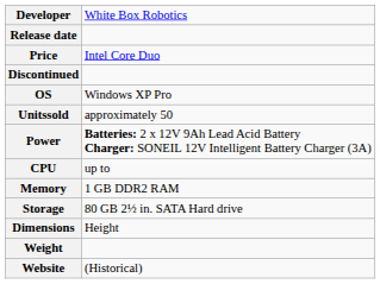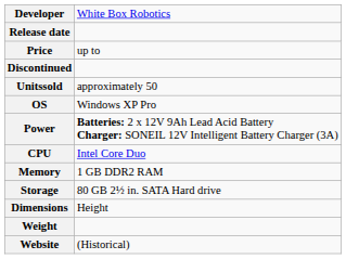 <table class="wikitable">
 <tr>
 <th>Developer</th>
 <td><a href='#'>White Box Robotics</a></td>
 </tr>
 <tr>
 <th>Release date</th>
 <td></td>
 </tr>
 <tr>
 <th>Price</th>
-<td><a href='#'>Intel Core Duo</a></td>
+<td>up to </td>
 </tr>
 <tr>
 <th>Discontinued</th>
 <td></td>
 </tr>
 <tr>
+<th>Unitssold</th>
+<td>approximately 50</td>
+</tr>
+<tr>
 <th>OS</th>
 <td>Windows XP Pro</td>
-</tr>
-<tr>
-<th>Unitssold</th>
-<td>approximately 50</td>
 </tr>
 <tr>
 <th>Power</th>
 <td><strong>Batteries:</strong> 2 x 12V 9Ah Lead Acid Battery<br><strong>Charger:</strong> SONEIL 12V Intelligent Battery Charger (3A)</td>
 </tr>
 <tr>
 <th>CPU</th>
-<td>up to </td>
+<td><a href='#'>Intel Core Duo</a></td>
 </tr>
 <tr>
 <th>Memory</th>
 <td>1 GB DDR2 RAM</td>
 </tr>
 <tr>
 <th>Storage</th>
 <td>80 GB 2½ in. SATA Hard drive</td>
 </tr>
 <tr>
 <th>Dimensions</th>
 <td>Height </td>
 </tr>
 <tr>
 <th>Weight</th>
 <td></td>
 </tr>
 <tr>
 <th>Website</th>
 <td> (Historical) </td>
 </tr>
 </table>
